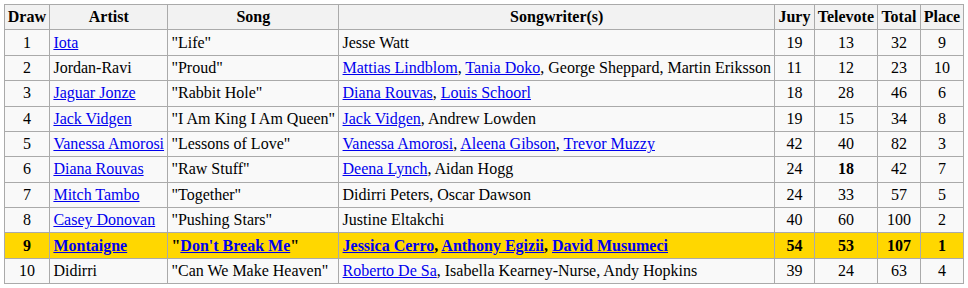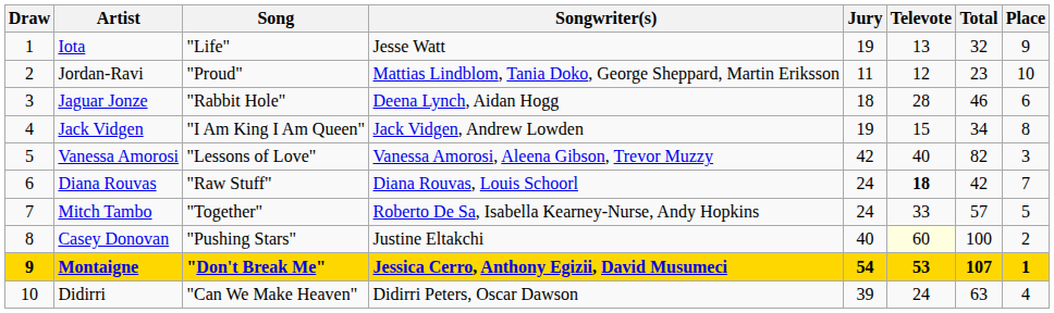 <table class="sortable wikitable" style="margin: 1em auto 1em auto; text-align:center;">
 <tr>
 </tr>
 <tr>
 <th>Draw</th>
 <th>Artist</th>
 <th>Song</th>
 <th class="unsortable">Songwriter(s)</th>
 <th>Jury</th>
 <th>Televote</th>
 <th>Total</th>
 <th>Place</th>
 </tr>
 <tr>
 <td>1</td>
 <td align="left"><a href='#'>Iota</a></td>
 <td align="left">"Life"</td>
 <td align="left">Jesse Watt</td>
 <td>19</td>
 <td>13</td>
 <td>32</td>
 <td>9</td>
 </tr>
 <tr>
 <td>2</td>
 <td align="left">Jordan-Ravi</td>
 <td align="left">"Proud"</td>
 <td align="left"><a href='#'>Mattias Lindblom</a>, <a href='#'>Tania Doko</a>, George Sheppard, Martin Eriksson</td>
 <td>11</td>
 <td>12</td>
 <td>23</td>
 <td>10</td>
 </tr>
 <tr>
 <td>3</td>
 <td align="left"><a href='#'>Jaguar Jonze</a></td>
 <td align="left">"Rabbit Hole"</td>
-<td align="left"><a href='#'>Diana Rouvas</a>, <a href='#'>Louis Schoorl</a></td>
+<td align="left"><a href='#'>Deena Lynch</a>, Aidan Hogg</td>
 <td>18</td>
 <td>28</td>
 <td>46</td>
 <td>6</td>
 </tr>
 <tr>
 <td>4</td>
 <td align="left"><a href='#'>Jack Vidgen</a></td>
 <td align="left">"I Am King I Am Queen"</td>
 <td align="left"><a href='#'>Jack Vidgen</a>, Andrew Lowden</td>
 <td>19</td>
 <td>15</td>
 <td>34</td>
 <td>8</td>
 </tr>
 <tr>
 <td>5</td>
 <td align="left"><a href='#'>Vanessa Amorosi</a></td>
 <td align="left">"Lessons of Love"</td>
 <td align="left"><a href='#'>Vanessa Amorosi</a>, <a href='#'>Aleena Gibson</a>, <a href='#'>Trevor Muzzy</a></td>
 <td>42</td>
 <td>40</td>
 <td>82</td>
 <td>3</td>
 </tr>
 <tr>
 <td>6</td>
 <td align="left"><a href='#'>Diana Rouvas</a></td>
 <td align="left">"Raw Stuff"</td>
-<td align="left"><a href='#'>Deena Lynch</a>, Aidan Hogg</td>
+<td align="left"><a href='#'>Diana Rouvas</a>, <a href='#'>Louis Schoorl</a></td>
 <td>24</td>
 <td><strong>18</strong></td>
 <td>42</td>
 <td>7</td>
 </tr>
 <tr>
 <td>7</td>
 <td align="left"><a href='#'>Mitch Tambo</a></td>
 <td align="left">"Together"</td>
-<td align="left">Didirri Peters, Oscar Dawson</td>
+<td align="left"><a href='#'>Roberto De Sa</a>, Isabella Kearney-Nurse, Andy Hopkins</td>
 <td>24</td>
 <td>33</td>
 <td>57</td>
 <td>5</td>
 </tr>
 <tr>
 <td>8</td>
 <td align="left"><a href='#'>Casey Donovan</a></td>
 <td align="left">"Pushing Stars"</td>
 <td align="left">Justine Eltakchi</td>
 <td>40</td>
-<td>60</td>
+<td style="background: lightyellow;">60</td>
 <td>100</td>
 <td>2</td>
 </tr>
 <tr style="font-weight:bold; background:gold;">
 <td>9</td>
 <td align="left"><a href='#'>Montaigne</a></td>
 <td align="left">"<a href='#'>Don't Break Me</a>"</td>
 <td align="left"><a href='#'>Jessica Cerro</a>, <a href='#'>Anthony Egizii</a>, <a href='#'>David Musumeci</a></td>
 <td>54</td>
 <td>53</td>
 <td>107</td>
 <td>1</td>
 </tr>
 <tr>
 <td>10</td>
 <td align="left">Didirri</td>
 <td align="left">"Can We Make Heaven"</td>
-<td align="left"><a href='#'>Roberto De Sa</a>, Isabella Kearney-Nurse, Andy Hopkins</td>
+<td align="left">Didirri Peters, Oscar Dawson</td>
 <td>39</td>
 <td>24</td>
 <td>63</td>
 <td>4</td>
 </tr>
 </table>
